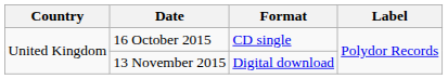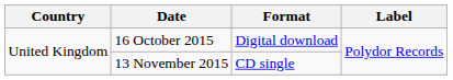 <table class="wikitable sortable">
 <tr>
 <th>Country</th>
 <th>Date</th>
 <th>Format</th>
 <th>Label</th>
 </tr>
 <tr>
 <td rowspan="2">United Kingdom</td>
 <td>16 October 2015</td>
-<td><a href='#'>CD single</a></td>
+<td><a href='#'>Digital download</a></td>
 <td rowspan="2"><a href='#'>Polydor Records</a></td>
 </tr>
 <tr>
 <td>13 November 2015</td>
-<td><a href='#'>Digital download</a></td>
+<td><a href='#'>CD single</a></td>
 </tr>
 </table>
